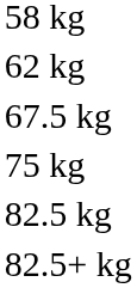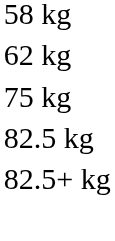 <table>
 <tr>
 <td>58 kg</td>
 <td></td>
 <td></td>
 <td></td>
 </tr>
 <tr>
 <td>62 kg</td>
-<td></td>
-<td></td>
-<td></td>
-</tr>
-<tr>
-<td>67.5 kg</td>
 <td></td>
 <td></td>
 <td></td>
 </tr>
 <tr>
 <td>75 kg</td>
 <td></td>
 <td></td>
 <td></td>
 </tr>
 <tr>
 <td>82.5 kg</td>
 <td></td>
 <td></td>
 <td></td>
 </tr>
 <tr>
 <td>82.5+ kg</td>
 <td></td>
 <td></td>
 <td></td>
 </tr>
 </table>
